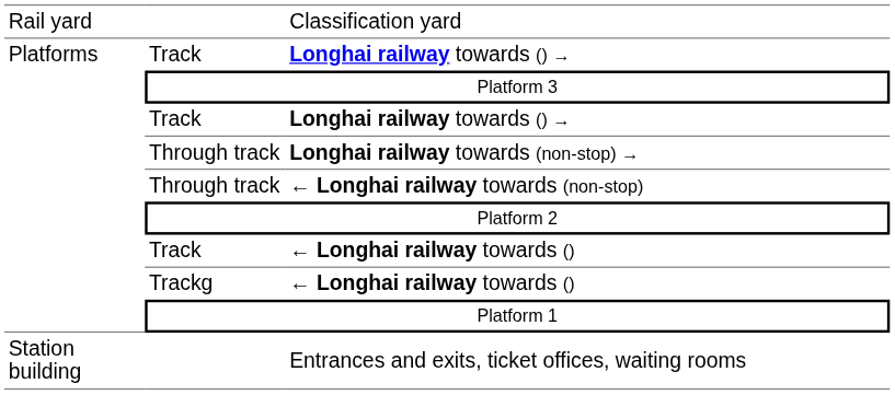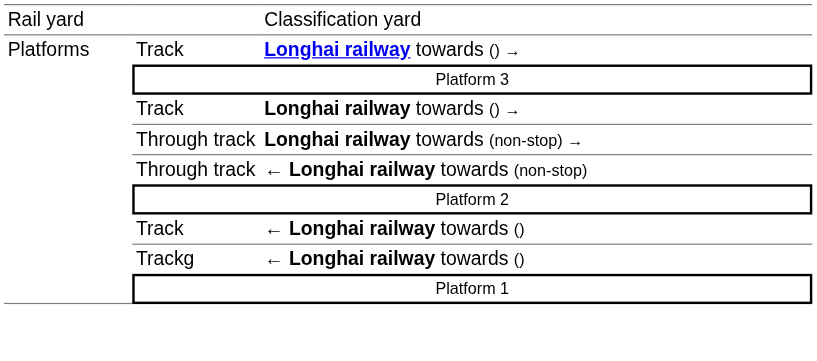 <table table border=0 cellspacing=0 cellpadding=3>
 <tr>
 <td style="border-top:solid 1px gray;border-bottom:solid 1px gray;" width=100 rowspan=1 valign=top>Rail yard</td>
 <td style="border-top:solid 1px gray;border-bottom:solid 1px gray;" width=100></td>
 <td style="border-top:solid 1px gray;border-bottom:solid 1px gray;" width=450>Classification yard</td>
 </tr>
 <tr>
 <td style="border-bottom:solid 1px gray;" rowspan=9 valign=top>Platforms</td>
 <td>Track</td>
 <td> <strong><a href='#'>Longhai railway</a></strong> towards <small> () →</small></td>
 </tr>
 <tr>
 <td style="border-top:solid 2px black;border-right:solid 2px black;border-left:solid 2px black;border-bottom:solid 2px black;font-size:smaller;" colspan=2 align=center>Platform 3</td>
 </tr>
 <tr>
 <td style="border-bottom:solid 1px gray;">Track</td>
 <td style="border-bottom:solid 1px gray;"> <strong>Longhai railway</strong> towards <small> () →</small></td>
 </tr>
 <tr>
 <td style="border-bottom:solid 1px gray;">Through track</td>
 <td style="border-bottom:solid 1px gray;"> <strong>Longhai railway</strong> towards <small> (non-stop) →</small></td>
 </tr>
 <tr>
 <td>Through track</td>
 <td>← <strong>Longhai railway</strong> towards <small> (non-stop)</small></td>
 </tr>
 <tr>
 <td style="border-top:solid 2px black;border-right:solid 2px black;border-left:solid 2px black;border-bottom:solid 2px black;font-size:smaller;" colspan=2 align=center>Platform 2</td>
 </tr>
 <tr>
 <td style="border-bottom:solid 1px gray;">Track</td>
 <td style="border-bottom:solid 1px gray;">← <strong>Longhai railway</strong> towards <small> ()</small></td>
 </tr>
 <tr>
 <td>Trackg</td>
 <td>← <strong>Longhai railway</strong> towards <small> ()</small></td>
 </tr>
 <tr>
 <td style="border-top:solid 2px black;border-right:solid 2px black;border-left:solid 2px black;border-bottom:solid 2px black;font-size:smaller;" colspan=2 align=center>Platform 1</td>
 </tr>
-<tr>
-<td style="border-bottom:solid 1px gray;">Station building</td>
-<td style="border-bottom:solid 1px gray;"></td>
-<td style="border-bottom:solid 1px gray;">Entrances and exits, ticket offices, waiting rooms</td>
-</tr>
 </table>
